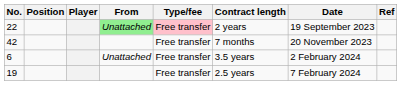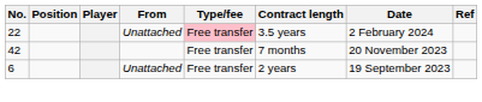 <table class="wikitable plainrowheaders sortable" style="text-align:center; text-align:left">
 <tr>
 <th scope="col">No.</th>
 <th scope="col">Position</th>
 <th scope="col">Player</th>
 <th scope="col">From</th>
 <th scope="col">Type/fee</th>
 <th scope="col">Contract length</th>
 <th scope="col">Date</th>
 <th scope="col" class="unsortable">Ref</th>
 </tr>
 <tr>
 <td>22</td>
 <td></td>
 <th scope="row"></th>
-<td style="background: lightgreen;"><em>Unattached</em></td>
+<td><em>Unattached</em></td>
 <td style="background: pink;">Free transfer</td>
-<td>2 years</td>
-<td>19 September 2023</td>
+<td>3.5 years</td>
+<td>2 February 2024</td>
 <td></td>
 </tr>
 <tr>
 <td>42</td>
 <td></td>
 <th scope="row"></th>
 <td></td>
 <td>Free transfer</td>
 <td>7 months</td>
 <td>20 November 2023</td>
 <td></td>
 </tr>
 <tr>
 <td>6</td>
 <td></td>
 <th scope="row"></th>
 <td><em>Unattached</em></td>
 <td>Free transfer</td>
-<td>3.5 years</td>
-<td>2 February 2024</td>
-<td></td>
-</tr>
-<tr>
-<td>19</td>
-<td></td>
-<th scope="row"></th>
-<td></td>
-<td>Free transfer</td>
-<td>2.5 years</td>
-<td>7 February 2024</td>
+<td>2 years</td>
+<td>19 September 2023</td>
 <td></td>
 </tr>
 </table>
